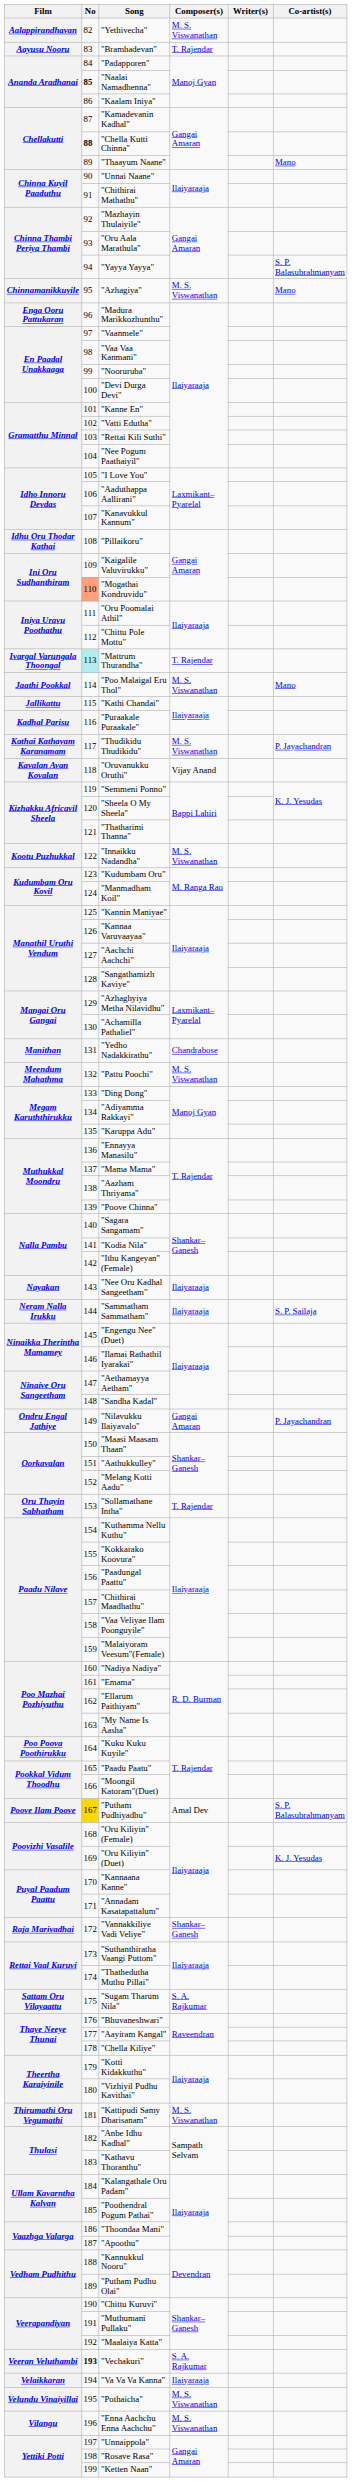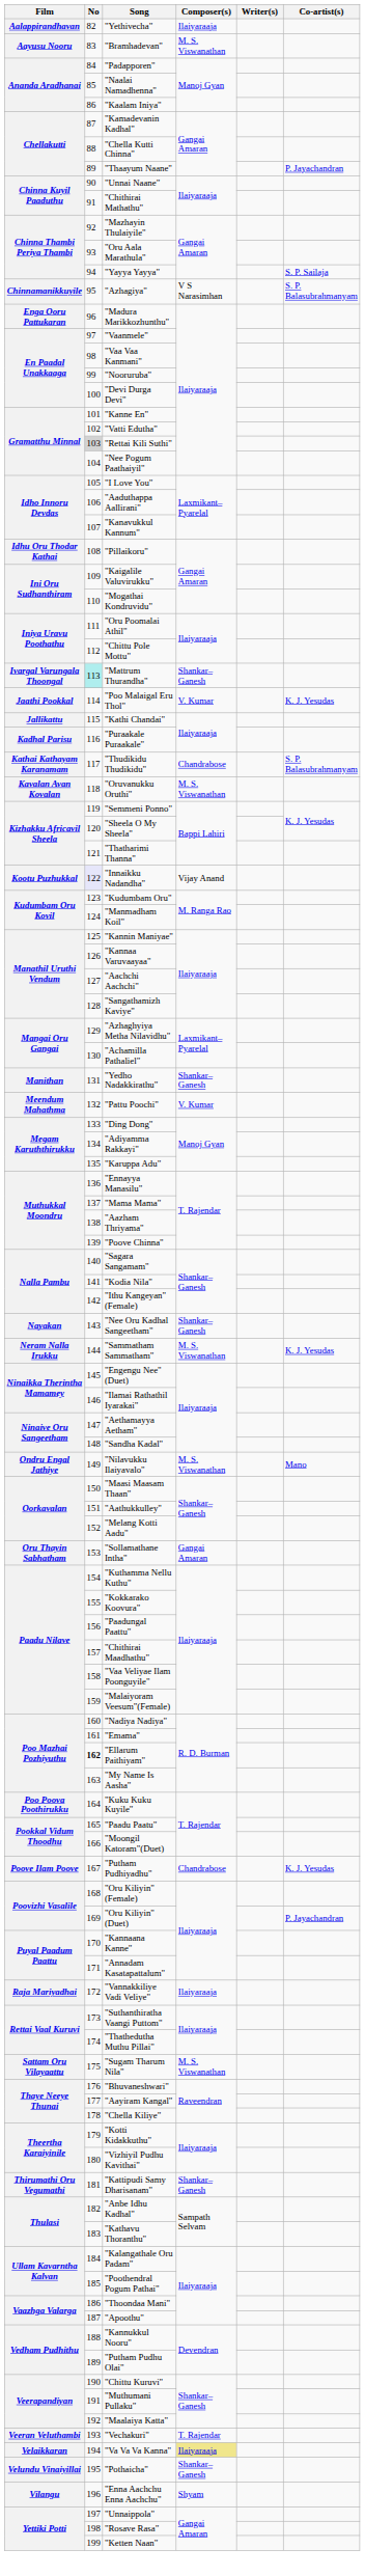 <table class="wikitable plainrowheaders" width="100%" textcolor:#000;">
 <tr>
 <th scope="col" width=23%><strong>Film</strong></th>
 <th><strong>No</strong></th>
 <th scope="col" width=23%><strong>Song</strong></th>
 <th scope="col" width=20%><strong>Composer(s)</strong></th>
 <th scope="col" width=16%><strong>Writer(s)</strong></th>
 <th scope="col" width=18%><strong>Co-artist(s)</strong></th>
 </tr>
 <tr>
 <th><em><a href='#'>Aalappirandhavan</a></em></th>
 <td>82</td>
 <td>"Yethivecha"</td>
-<td><a href='#'>M. S. Viswanathan</a></td>
+<td><a href='#'>Ilaiyaraaja</a></td>
 <td></td>
 <td></td>
 </tr>
 <tr>
 <th><em><a href='#'>Aayusu Nooru</a></em></th>
 <td>83</td>
 <td>"Bramhadevan"</td>
-<td><a href='#'>T. Rajendar</a></td>
+<td><a href='#'>M. S. Viswanathan</a></td>
 <td></td>
 <td></td>
 </tr>
 <tr>
 <th rowspan="3"><em><a href='#'>Ananda Aradhanai</a></em></th>
 <td>84</td>
 <td>"Padapporen"</td>
 <td rowspan="3"><a href='#'>Manoj Gyan</a></td>
 <td></td>
 <td></td>
 </tr>
 <tr>
-<td><strong>85</strong></td>
+<td>85</td>
 <td>"Naalai Namadhenna"</td>
 <td></td>
 <td></td>
 </tr>
 <tr>
 <td>86</td>
 <td>"Kaalam Iniya"</td>
 <td></td>
 <td></td>
 </tr>
 <tr>
 <th rowspan="3"><a href='#'><em>Chellakutti</em></a></th>
 <td>87</td>
 <td>"Kamadevanin Kadhal"</td>
 <td rowspan="3"><a href='#'>Gangai Amaran</a></td>
 <td></td>
 <td></td>
 </tr>
 <tr>
-<td><strong>88</strong></td>
+<td>88</td>
 <td>"Chella Kutti Chinna"</td>
 <td></td>
 <td></td>
 </tr>
 <tr>
 <td>89</td>
 <td>"Thaayum Naane"</td>
 <td></td>
-<td><a href='#'>Mano</a></td>
+<td><a href='#'>P. Jayachandran</a></td>
 </tr>
 <tr>
 <th rowspan="2"><em><a href='#'>Chinna Kuyil Paaduthu</a></em></th>
 <td>90</td>
 <td>"Unnai Naane"</td>
 <td rowspan="2"><a href='#'>Ilaiyaraaja</a></td>
 <td></td>
 <td></td>
 </tr>
 <tr>
 <td>91</td>
 <td>"Chithirai Mathathu"</td>
 <td></td>
 <td></td>
 </tr>
 <tr>
 <th rowspan="3"><em><a href='#'>Chinna Thambi Periya Thambi</a></em></th>
 <td>92</td>
 <td>"Mazhayin Thulaiyile"</td>
 <td rowspan="3"><a href='#'>Gangai Amaran</a></td>
 <td></td>
 <td></td>
 </tr>
 <tr>
 <td>93</td>
 <td>"Oru Aala Marathula"</td>
 <td></td>
 <td></td>
 </tr>
 <tr>
 <td>94</td>
 <td>"Yayya Yayya"</td>
 <td></td>
-<td><a href='#'>S. P. Balasubrahmanyam</a></td>
+<td><a href='#'>S. P. Sailaja</a></td>
 </tr>
 <tr>
 <th><em><a href='#'>Chinnamanikkuyile</a></em></th>
 <td>95</td>
 <td>"Azhagiya"</td>
-<td><a href='#'>M. S. Viswanathan</a></td>
+<td>V S Narasimhan</td>
 <td></td>
-<td><a href='#'>Mano</a></td>
+<td><a href='#'>S. P. Balasubrahmanyam</a></td>
 </tr>
 <tr>
 <th><em><a href='#'>Enga Ooru Pattukaran</a></em></th>
 <td>96</td>
 <td>"Madura Marikkozhunthu"</td>
 <td rowspan="9"><a href='#'>Ilaiyaraaja</a></td>
 <td></td>
 <td></td>
 </tr>
 <tr>
 <th rowspan="4"><a href='#'><em>En Paadal Unakkaaga</em></a></th>
 <td>97</td>
 <td>"Vaanmele"</td>
 <td></td>
 <td></td>
 </tr>
 <tr>
 <td>98</td>
 <td>"Vaa Vaa Kanmani"</td>
 <td></td>
 <td></td>
 </tr>
 <tr>
 <td>99</td>
 <td>"Nooruruba"</td>
 <td></td>
 <td></td>
 </tr>
 <tr>
 <td>100</td>
 <td>"Devi Durga Devi"</td>
 <td></td>
 <td></td>
 </tr>
 <tr>
 <th rowspan="4"><em><a href='#'>Gramatthu Minnal</a></em></th>
 <td>101</td>
 <td>"Kanne En"</td>
 <td></td>
 <td></td>
 </tr>
 <tr>
 <td>102</td>
 <td>"Vatti Edutha"</td>
 <td></td>
 <td></td>
 </tr>
 <tr>
-<td>103</td>
+<td style="background: lightgrey;">103</td>
 <td>"Rettai Kili Suthi"</td>
 <td></td>
 <td></td>
 </tr>
 <tr>
 <td>104</td>
 <td>"Nee Pogum Paathaiyil"</td>
 <td></td>
 <td></td>
 </tr>
 <tr>
 <th rowspan="3"><a href='#'><em>Idho Innoru Devdas</em></a></th>
 <td>105</td>
 <td>"I Love You"</td>
 <td rowspan="3"><a href='#'>Laxmikant–Pyarelal</a></td>
 <td></td>
 <td></td>
 </tr>
 <tr>
 <td>106</td>
 <td>"Aaduthappa Aallirani"</td>
 <td></td>
 <td></td>
 </tr>
 <tr>
 <td>107</td>
 <td>"Kanavukkul Kannum"</td>
 <td></td>
 <td></td>
 </tr>
 <tr>
 <th><em><a href='#'>Idhu Oru Thodar Kathai</a></em></th>
 <td>108</td>
 <td>"Pillaikoru"</td>
 <td rowspan="3"><a href='#'>Gangai Amaran</a></td>
 <td></td>
 <td></td>
 </tr>
 <tr>
 <th rowspan="2"><em><a href='#'>Ini Oru Sudhanthiram</a></em></th>
 <td>109</td>
 <td>"Kaigalile Valuvirukku"</td>
 <td></td>
 <td></td>
 </tr>
 <tr>
-<td style="background: lightsalmon;">110</td>
+<td>110</td>
 <td>"Mogathai Kondruvidu"</td>
 <td></td>
 <td></td>
 </tr>
 <tr>
 <th rowspan="2"><em><a href='#'>Iniya Uravu Poothathu</a></em></th>
 <td>111</td>
 <td>"Oru Poomalai Athil"</td>
 <td rowspan="2"><a href='#'>Ilaiyaraaja</a></td>
 <td></td>
 <td></td>
 </tr>
 <tr>
 <td>112</td>
 <td>"Chittu Pole Mottu"</td>
 <td></td>
 <td></td>
 </tr>
 <tr>
 <th><em><a href='#'>Ivargal Varungala Thoongal</a></em></th>
 <td style="background: paleturquoise;">113</td>
 <td>"Mattrum Thurandha"</td>
-<td><a href='#'>T. Rajendar</a></td>
+<td><a href='#'>Shankar–Ganesh</a></td>
 <td></td>
 <td></td>
 </tr>
 <tr>
 <th><em><a href='#'>Jaathi Pookkal</a></em></th>
 <td>114</td>
 <td>"Poo Malaigal Eru Thol"</td>
-<td><a href='#'>M. S. Viswanathan</a></td>
+<td><a href='#'>V. Kumar</a></td>
 <td></td>
-<td><a href='#'>Mano</a></td>
+<td><a href='#'>K. J. Yesudas</a></td>
 </tr>
 <tr>
 <th><a href='#'><em>Jallikattu</em></a></th>
 <td>115</td>
 <td>"Kathi Chandai"</td>
 <td rowspan="2"><a href='#'>Ilaiyaraaja</a></td>
 <td></td>
 <td></td>
 </tr>
 <tr>
 <th><em><a href='#'>Kadhal Parisu</a></em></th>
 <td>116</td>
 <td>"Puraakale Puraakale"</td>
 <td></td>
 <td></td>
 </tr>
 <tr>
 <th><a href='#'><em>Kathai Kathayam Karanamam</em></a></th>
 <td>117</td>
 <td>"Thudikidu Thudikidu"</td>
-<td><a href='#'>M. S. Viswanathan</a></td>
+<td><a href='#'>Chandrabose</a></td>
 <td></td>
-<td><a href='#'>P. Jayachandran</a></td>
+<td><a href='#'>S. P. Balasubrahmanyam</a></td>
 </tr>
 <tr>
 <th><em><a href='#'>Kavalan Avan Kovalan</a></em></th>
 <td>118</td>
 <td>"Oruvanukku Oruthi"</td>
-<td>Vijay Anand</td>
+<td><a href='#'>M. S. Viswanathan</a></td>
 <td></td>
 <td></td>
 </tr>
 <tr>
 <th rowspan="3"><em><a href='#'>Kizhakku Africavil Sheela</a></em></th>
 <td>119</td>
 <td>"Semmeni Ponno"</td>
 <td rowspan="3"><a href='#'>Bappi Lahiri</a></td>
 <td></td>
 <td rowspan="2"><a href='#'>K. J. Yesudas</a></td>
 </tr>
 <tr>
 <td>120</td>
 <td>"Sheela O My Sheela"</td>
 <td></td>
 </tr>
 <tr>
 <td>121</td>
 <td>"Thatharimi Thanna"</td>
 <td></td>
 <td></td>
 </tr>
 <tr>
 <th><em><a href='#'>Kootu Puzhukkal</a></em></th>
-<td>122</td>
+<td style="background: lavender;">122</td>
 <td>"Innaikku Nadandha"</td>
-<td><a href='#'>M. S. Viswanathan</a></td>
+<td>Vijay Anand</td>
 <td></td>
 <td></td>
 </tr>
 <tr>
 <th rowspan="2"><em><a href='#'>Kudumbam Oru Kovil</a></em></th>
 <td>123</td>
 <td>"Kudumbam Oru"</td>
 <td rowspan="2"><a href='#'>M. Ranga Rao</a></td>
 <td></td>
 <td></td>
 </tr>
 <tr>
 <td>124</td>
 <td>"Manmadham Koil"</td>
 <td></td>
 <td></td>
 </tr>
 <tr>
 <th rowspan="4"><em><a href='#'>Manathil Uruthi Vendum</a></em></th>
 <td>125</td>
 <td>"Kannin Maniyae"</td>
 <td rowspan="4"><a href='#'>Ilaiyaraaja</a></td>
 <td></td>
 <td></td>
 </tr>
 <tr>
 <td>126</td>
 <td>"Kannaa Varuvaayaa"</td>
 <td></td>
 <td></td>
 </tr>
 <tr>
 <td>127</td>
 <td>"Aachchi Aachchi"</td>
 <td></td>
 <td></td>
 </tr>
 <tr>
 <td>128</td>
 <td>"Sangathamizh Kaviye"</td>
 <td></td>
 <td></td>
 </tr>
 <tr>
 <th rowspan="2"><em><a href='#'>Mangai Oru Gangai</a></em></th>
 <td>129</td>
 <td>"Azhaghyiya Metha Nilavidhu"</td>
 <td rowspan="2"><a href='#'>Laxmikant–Pyarelal</a></td>
 <td></td>
 <td></td>
 </tr>
 <tr>
 <td>130</td>
 <td>"Achamilla Pathaliel"</td>
 <td></td>
 <td></td>
 </tr>
 <tr>
 <th><a href='#'><em>Manithan</em></a></th>
 <td>131</td>
 <td>"Yedho Nadakkirathu"</td>
-<td><a href='#'>Chandrabose</a></td>
+<td><a href='#'>Shankar–Ganesh</a></td>
 <td></td>
 <td></td>
 </tr>
 <tr>
 <th><a href='#'><em>Meendum Mahathma</em></a></th>
 <td>132</td>
 <td>"Pattu Poochi"</td>
-<td><a href='#'>M. S. Viswanathan</a></td>
+<td><a href='#'>V. Kumar</a></td>
 <td></td>
 <td></td>
 </tr>
 <tr>
 <th rowspan="3"><em><a href='#'>Megam Karuththirukku</a></em></th>
 <td>133</td>
 <td>"Ding Dong"</td>
 <td rowspan="3"><a href='#'>Manoj Gyan</a></td>
 <td></td>
 <td></td>
 </tr>
 <tr>
 <td>134</td>
 <td>"Adiyamma Rakkayi"</td>
 <td></td>
 <td></td>
 </tr>
 <tr>
 <td>135</td>
 <td>"Karuppa Adu"</td>
 <td></td>
 <td></td>
 </tr>
 <tr>
 <th rowspan="4"><em><a href='#'>Muthukkal Moondru</a></em></th>
 <td>136</td>
 <td>"Ennayya Manasilu"</td>
 <td rowspan="4"><a href='#'>T. Rajendar</a></td>
 <td></td>
 <td></td>
 </tr>
 <tr>
 <td>137</td>
 <td>"Mama Mama"</td>
 <td></td>
 <td></td>
 </tr>
 <tr>
 <td>138</td>
 <td>"Aazham Thriyama"</td>
 <td></td>
 <td></td>
 </tr>
 <tr>
 <td>139</td>
 <td>"Poove Chinna"</td>
 <td></td>
 <td></td>
 </tr>
 <tr>
 <th rowspan="3"><a href='#'><em>Nalla Pambu</em></a></th>
 <td>140</td>
 <td>"Sagara Sangamam"</td>
 <td rowspan="3"><a href='#'>Shankar–Ganesh</a></td>
 <td></td>
 <td></td>
 </tr>
 <tr>
 <td>141</td>
 <td>"Kodia Nila"</td>
 <td></td>
 <td></td>
 </tr>
 <tr>
 <td>142</td>
 <td>"Ithu Kangeyan"(Female)</td>
 <td></td>
 <td></td>
 </tr>
 <tr>
 <th><em><a href='#'>Nayakan</a></em></th>
 <td>143</td>
 <td>"Nee Oru Kadhal Sangeetham"</td>
-<td><a href='#'>Ilaiyaraaja</a></td>
+<td><a href='#'>Shankar–Ganesh</a></td>
 <td></td>
 <td></td>
 </tr>
 <tr>
 <th><a href='#'><em>Neram Nalla Irukku</em></a></th>
 <td>144</td>
 <td>"Sammatham Sammatham"</td>
-<td><a href='#'>Ilaiyaraaja</a></td>
+<td><a href='#'>M. S. Viswanathan</a></td>
 <td></td>
-<td><a href='#'>S. P. Sailaja</a></td>
+<td><a href='#'>K. J. Yesudas</a></td>
 </tr>
 <tr>
 <th rowspan="2"><a href='#'><em>Ninaikka Therintha Mamamey</em></a></th>
 <td>145</td>
 <td>"Engengu Nee"(Duet)</td>
 <td rowspan="4"><a href='#'>Ilaiyaraaja</a></td>
 <td></td>
 <td></td>
 </tr>
 <tr>
 <td>146</td>
 <td>"Ilamai Rathathil Iyarakai"</td>
 <td></td>
 <td></td>
 </tr>
 <tr>
 <th rowspan="2"><em><a href='#'>Ninaive Oru Sangeetham</a></em></th>
 <td>147</td>
 <td>"Aethamayya Aetham"</td>
 <td></td>
 <td></td>
 </tr>
 <tr>
 <td>148</td>
 <td>"Sandha Kadal"</td>
 <td></td>
 <td></td>
 </tr>
 <tr>
 <th><a href='#'><em>Ondru Engal Jathiye</em></a></th>
 <td>149</td>
 <td>"Nilavukku Ilaiyavalo"</td>
-<td><a href='#'>Gangai Amaran</a></td>
+<td><a href='#'>M. S. Viswanathan</a></td>
 <td></td>
-<td><a href='#'>P. Jayachandran</a></td>
+<td><a href='#'>Mano</a></td>
 </tr>
 <tr>
 <th rowspan="3"><em><a href='#'>Oorkavalan</a></em></th>
 <td>150</td>
 <td>"Maasi Maasam Thaan"</td>
 <td rowspan="3"><a href='#'>Shankar–Ganesh</a></td>
 <td></td>
 <td></td>
 </tr>
 <tr>
 <td>151</td>
 <td>"Aathukkulley"</td>
 <td></td>
 <td></td>
 </tr>
 <tr>
 <td>152</td>
 <td>"Melang Kotti Aadu"</td>
 <td></td>
 <td></td>
 </tr>
 <tr>
 <th><em><a href='#'>Oru Thayin Sabhatham</a></em></th>
 <td>153</td>
 <td>"Sollamathane Intha"</td>
-<td><a href='#'>T. Rajendar</a></td>
+<td><a href='#'>Gangai Amaran</a></td>
 <td></td>
 <td></td>
 </tr>
 <tr>
 <th rowspan="6"><em><a href='#'>Paadu Nilave</a></em></th>
 <td>154</td>
 <td>"Kuthamma Nellu Kuthu"</td>
 <td rowspan="6"><a href='#'>Ilaiyaraaja</a></td>
 <td></td>
 <td></td>
 </tr>
 <tr>
 <td>155</td>
 <td>"Kokkarako Koovura"</td>
 <td></td>
 <td></td>
 </tr>
 <tr>
 <td>156</td>
 <td>"Paadungal Paattu"</td>
 <td></td>
 <td></td>
 </tr>
 <tr>
 <td>157</td>
 <td>"Chithirai Maadhathu"</td>
 <td></td>
 <td></td>
 </tr>
 <tr>
 <td>158</td>
 <td>"Vaa Veliyae Ilam Poonguyile"</td>
 <td></td>
 <td></td>
 </tr>
 <tr>
 <td>159</td>
 <td>"Malaiyoram Veesum"(Female)</td>
 <td></td>
 <td></td>
 </tr>
 <tr>
 <th rowspan="4"><em><a href='#'>Poo Mazhai Pozhiyuthu</a></em></th>
 <td>160</td>
 <td>"Nadiya Nadiya"</td>
 <td rowspan="4"><a href='#'>R. D. Burman</a></td>
 <td></td>
 <td></td>
 </tr>
 <tr>
 <td>161</td>
 <td>"Emama"</td>
 <td></td>
 <td></td>
 </tr>
 <tr>
-<td>162</td>
+<td><strong>162</strong></td>
 <td>"Ellarum Paithiyam"</td>
 <td></td>
 <td></td>
 </tr>
 <tr>
 <td>163</td>
 <td>"My Name Is Aasha"</td>
 <td></td>
 <td></td>
 </tr>
 <tr>
 <th><em><a href='#'>Poo Poova Poothirukku</a></em></th>
 <td>164</td>
 <td>"Kuku Kuku Kuyile"</td>
 <td rowspan="3"><a href='#'>T. Rajendar</a></td>
 <td></td>
 <td></td>
 </tr>
 <tr>
 <th rowspan="2"><a href='#'><em>Pookkal Vidum Thoodhu</em></a></th>
 <td>165</td>
 <td>"Paadu Paatu"</td>
 <td></td>
 <td></td>
 </tr>
 <tr>
 <td>166</td>
 <td>"Moongil Katoram"(Duet)</td>
 <td></td>
 <td></td>
 </tr>
 <tr>
 <th><a href='#'><em>Poove Ilam Poove</em></a></th>
-<td style="background: gold;">167</td>
+<td>167</td>
 <td>"Putham Pudhiyadhu"</td>
-<td>Amal Dev</td>
+<td><a href='#'>Chandrabose</a></td>
 <td></td>
-<td><a href='#'>S. P. Balasubrahmanyam</a></td>
+<td><a href='#'>K. J. Yesudas</a></td>
 </tr>
 <tr>
 <th rowspan="2"><em><a href='#'>Poovizhi Vasalile</a></em></th>
 <td>168</td>
 <td>"Oru Kiliyin"(Female)</td>
 <td rowspan="4"><a href='#'>Ilaiyaraaja</a></td>
 <td></td>
 <td></td>
 </tr>
 <tr>
 <td>169</td>
 <td>"Oru Kiliyin"(Duet)</td>
 <td></td>
-<td><a href='#'>K. J. Yesudas</a></td>
+<td><a href='#'>P. Jayachandran</a></td>
 </tr>
 <tr>
 <th rowspan="2"><a href='#'><em>Puyal Paadum Paattu</em></a></th>
 <td>170</td>
 <td>"Kannaana Kanne"</td>
 <td></td>
 <td></td>
 </tr>
 <tr>
 <td>171</td>
 <td>"Annadam Kasatapattalum"</td>
 <td></td>
 <td></td>
 </tr>
 <tr>
 <th><em><a href='#'>Raja Mariyadhai</a></em></th>
 <td>172</td>
 <td>"Vannakkiliye Vadi Veliye"</td>
-<td><a href='#'>Shankar–Ganesh</a></td>
+<td><a href='#'>Ilaiyaraaja</a></td>
 <td></td>
 <td></td>
 </tr>
 <tr>
 <th rowspan="2"><em><a href='#'>Rettai Vaal Kuruvi</a></em></th>
 <td>173</td>
 <td>"Suthanthiratha Vaangi Puttom"</td>
 <td rowspan="2"><a href='#'>Ilaiyaraaja</a></td>
 <td></td>
 <td></td>
 </tr>
 <tr>
 <td>174</td>
 <td>"Thathedutha Muthu Pillai"</td>
 <td></td>
 <td></td>
 </tr>
 <tr>
 <th><em><a href='#'>Sattam Oru Vilayaattu</a></em></th>
 <td>175</td>
 <td>"Sugam Tharum Nila"</td>
-<td><a href='#'>S. A. Rajkumar</a></td>
+<td><a href='#'>M. S. Viswanathan</a></td>
 <td></td>
 <td></td>
 </tr>
 <tr>
 <th rowspan="3"><em><a href='#'>Thaye Neeye Thunai</a></em></th>
 <td>176</td>
 <td>"Bhuvaneshwari"</td>
 <td rowspan="3"><a href='#'>Raveendran</a></td>
 <td></td>
 <td></td>
 </tr>
 <tr>
 <td>177</td>
 <td>"Aayiram Kangal"</td>
 <td></td>
 <td></td>
 </tr>
 <tr>
 <td>178</td>
 <td>"Chella Kiliye"</td>
 <td></td>
 <td></td>
 </tr>
 <tr>
 <th rowspan="2"><em><a href='#'>Theertha Karaiyinile</a></em></th>
 <td>179</td>
 <td>"Kotti Kidakkuthu"</td>
 <td rowspan="2"><a href='#'>Ilaiyaraaja</a></td>
 <td></td>
 <td></td>
 </tr>
 <tr>
 <td>180</td>
 <td>"Vizhiyil Pudhu Kavithai"</td>
 <td></td>
 <td></td>
 </tr>
 <tr>
 <th><em><a href='#'>Thirumathi Oru Vegumathi</a></em></th>
 <td>181</td>
 <td>"Kattipudi Samy Dharisanam"</td>
-<td><a href='#'>M. S. Viswanathan</a></td>
+<td><a href='#'>Shankar–Ganesh</a></td>
 <td></td>
 <td></td>
 </tr>
 <tr>
 <th rowspan="2"><em><a href='#'>Thulasi</a></em></th>
 <td>182</td>
 <td>"Anbe Idhu Kadhal"</td>
 <td rowspan="2">Sampath Selvam</td>
 <td></td>
 <td></td>
 </tr>
 <tr>
 <td>183</td>
 <td>"Kathavu Thoranthu"</td>
 <td></td>
 <td></td>
 </tr>
 <tr>
 <th rowspan="2"><em><a href='#'>Ullam Kavarntha Kalvan</a></em></th>
 <td>184</td>
 <td>"Kalangathale Oru Padam"</td>
 <td rowspan="4"><a href='#'>Ilaiyaraaja</a></td>
 <td></td>
 <td></td>
 </tr>
 <tr>
 <td>185</td>
 <td>"Poothendral Pogum Pathai"</td>
 <td></td>
 <td></td>
 </tr>
 <tr>
 <th rowspan="2"><a href='#'><em>Vaazhga Valarga</em></a></th>
 <td>186</td>
 <td>"Thoondaa Mani"</td>
 <td></td>
 <td></td>
 </tr>
 <tr>
 <td>187</td>
 <td>"Apoothu"</td>
 <td></td>
 <td></td>
 </tr>
 <tr>
 <th rowspan="2"><em><a href='#'>Vedham Pudhithu</a></em></th>
 <td>188</td>
 <td>"Kannukkul Nooru"</td>
 <td rowspan="2"><a href='#'>Devendran</a></td>
 <td></td>
 <td></td>
 </tr>
 <tr>
 <td>189</td>
 <td>"Putham Pudhu Olai"</td>
 <td></td>
 <td></td>
 </tr>
 <tr>
 <th rowspan="3"><em><a href='#'>Veerapandiyan</a></em></th>
 <td>190</td>
 <td>"Chittu Kuruvi"</td>
 <td rowspan="3"><a href='#'>Shankar–Ganesh</a></td>
 <td></td>
 <td></td>
 </tr>
 <tr>
 <td>191</td>
 <td>"Muthumani Pullaku"</td>
 <td></td>
 <td></td>
 </tr>
 <tr>
 <td>192</td>
 <td>"Maalaiya Katta"</td>
 <td></td>
 <td></td>
 </tr>
 <tr>
 <th><em><a href='#'>Veeran Veluthambi</a></em></th>
-<td><strong>193</strong></td>
+<td>193</td>
 <td>"Vechakuri"</td>
-<td><a href='#'>S. A. Rajkumar</a></td>
+<td><a href='#'>T. Rajendar</a></td>
 <td></td>
 <td></td>
 </tr>
 <tr>
 <th><a href='#'><em>Velaikkaran</em></a></th>
 <td>194</td>
 <td>"Va Va Va Kanna"</td>
-<td><a href='#'>Ilaiyaraaja</a></td>
+<td style="background: khaki;"><a href='#'>Ilaiyaraaja</a></td>
 <td></td>
 <td></td>
 </tr>
 <tr>
 <th><em><a href='#'>Velundu Vinaiyillai</a></em></th>
 <td>195</td>
 <td>"Pothaicha"</td>
-<td><a href='#'>M. S. Viswanathan</a></td>
+<td><a href='#'>Shankar–Ganesh</a></td>
 <td></td>
 <td></td>
 </tr>
 <tr>
 <th><em><a href='#'>Vilangu</a></em></th>
 <td>196</td>
 <td>"Enna Aachchu Enna Aachchu"</td>
-<td><a href='#'>M. S. Viswanathan</a></td>
+<td><a href='#'>Shyam</a></td>
 <td></td>
 <td></td>
 </tr>
 <tr>
 <th rowspan="3"><a href='#'><em>Yettiki Potti</em></a></th>
 <td>197</td>
 <td>"Unnaippola"</td>
 <td rowspan="3"><a href='#'>Gangai Amaran</a></td>
 <td></td>
 <td></td>
 </tr>
 <tr>
 <td>198</td>
 <td>"Rosave Rasa"</td>
 <td></td>
 <td></td>
 </tr>
 <tr>
 <td>199</td>
 <td>"Ketten Naan"</td>
 <td></td>
 <td></td>
 </tr>
 </table>
